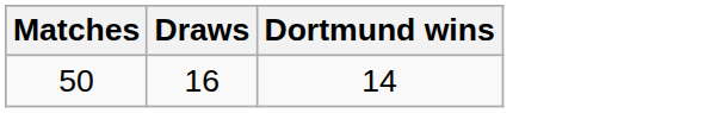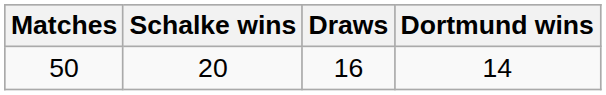 <table class="wikitable" style="text-align:center">
 <tr>
 <th>Matches</th>
+<th>Schalke wins</th>
 <th>Draws</th>
 <th>Dortmund wins</th>
 </tr>
 <tr>
 <td>50</td>
+<td>20</td>
 <td>16</td>
 <td>14</td>
 </tr>
 </table>
